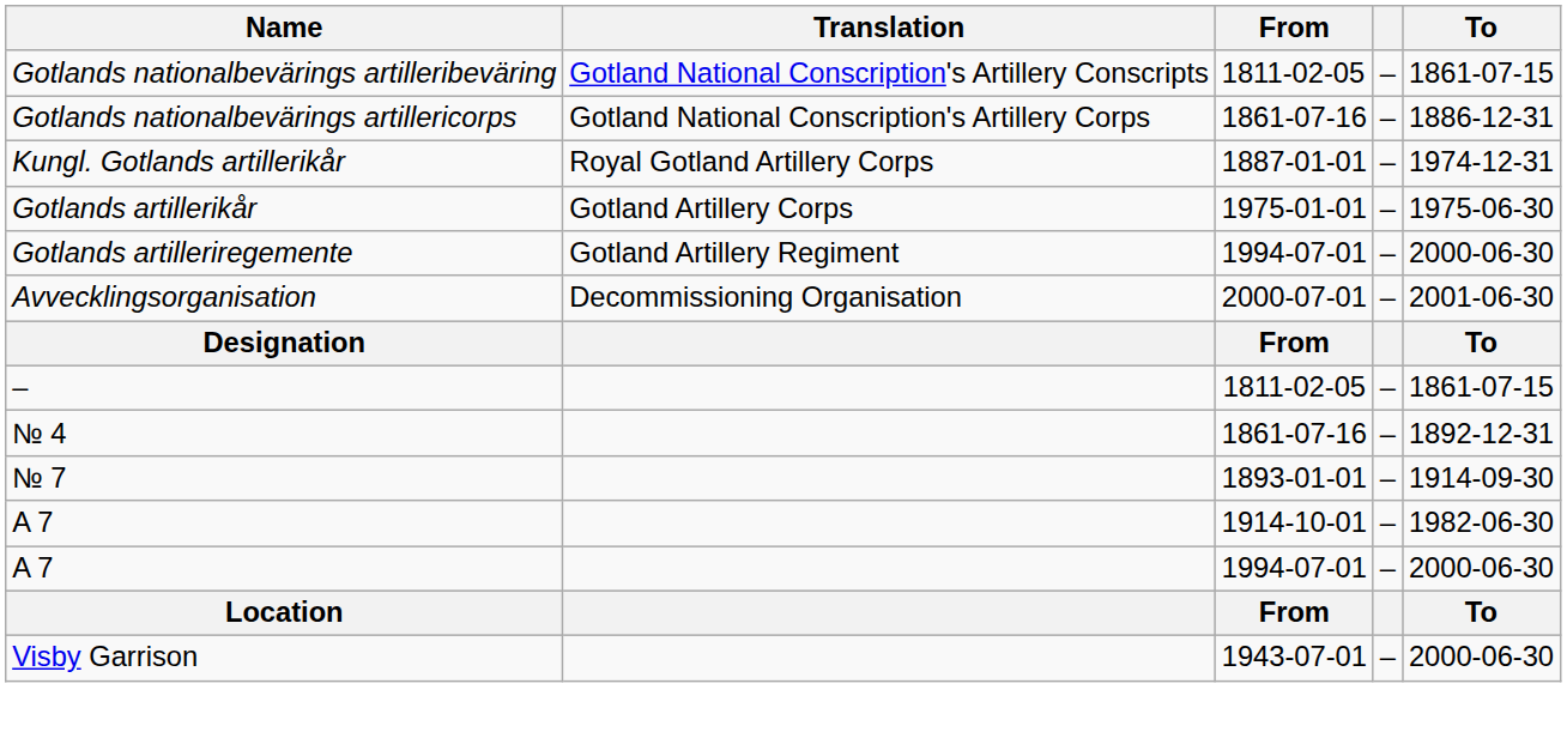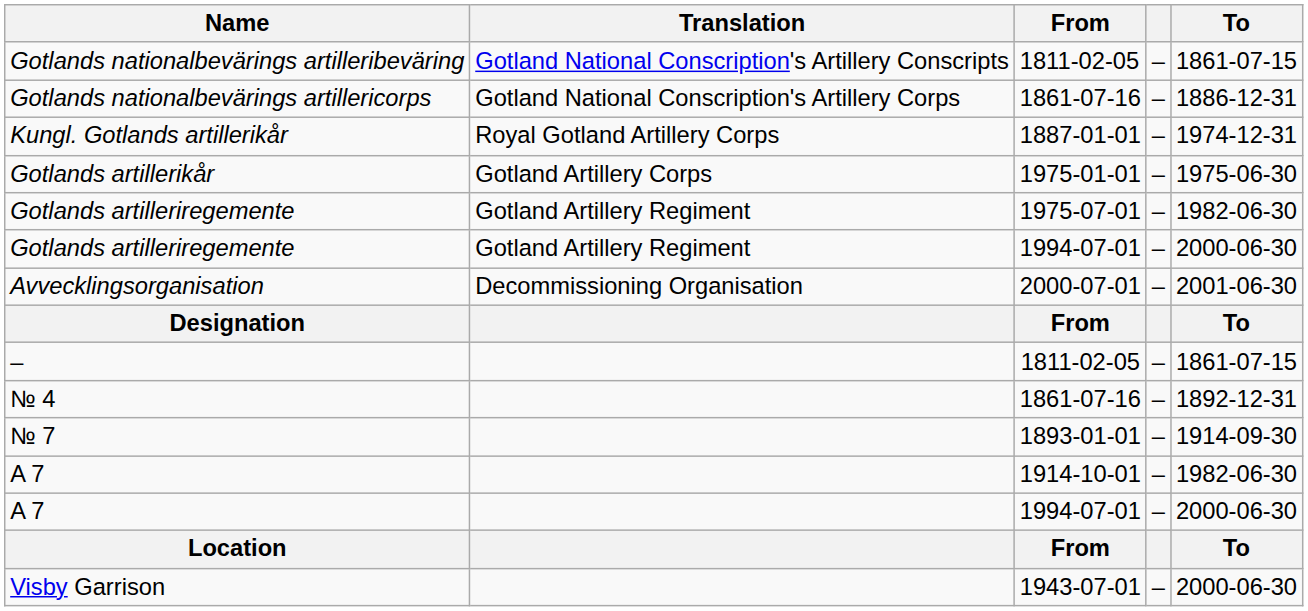 <table class="wikitable">
 <tr>
 <th style="font-weight:bold;">Name</th>
 <th style="font-weight:bold;">Translation</th>
 <th style="text-align: center; font-weight:bold;">From</th>
 <th></th>
 <th style="text-align: center; font-weight:bold;">To</th>
 </tr>
 <tr>
 <td style="font-style:italic;">Gotlands nationalbevärings artilleribeväring</td>
 <td><a href='#'>Gotland National Conscription</a>'s Artillery Conscripts</td>
 <td>1811-02-05</td>
 <td>–</td>
 <td>1861-07-15</td>
 </tr>
 <tr>
 <td style="font-style:italic;">Gotlands nationalbevärings artillericorps</td>
 <td>Gotland National Conscription's Artillery Corps</td>
 <td>1861-07-16</td>
 <td>–</td>
 <td>1886-12-31</td>
 </tr>
 <tr>
 <td style="font-style:italic;">Kungl. Gotlands artillerikår</td>
 <td>Royal Gotland Artillery Corps</td>
 <td>1887-01-01</td>
 <td>–</td>
 <td>1974-12-31</td>
 </tr>
 <tr>
 <td style="font-style:italic;">Gotlands artillerikår</td>
 <td>Gotland Artillery Corps</td>
 <td>1975-01-01</td>
 <td>–</td>
 <td>1975-06-30</td>
+</tr>
+<tr>
+<td style="font-style:italic;">Gotlands artilleriregemente</td>
+<td>Gotland Artillery Regiment</td>
+<td>1975-07-01</td>
+<td>–</td>
+<td>1982-06-30</td>
 </tr>
 <tr>
 <td style="font-style:italic;">Gotlands artilleriregemente</td>
 <td>Gotland Artillery Regiment</td>
 <td>1994-07-01</td>
 <td>–</td>
 <td>2000-06-30</td>
 </tr>
 <tr>
 <td style="font-style:italic;">Avvecklingsorganisation</td>
 <td>Decommissioning Organisation</td>
 <td>2000-07-01</td>
 <td>–</td>
 <td>2001-06-30</td>
 </tr>
 <tr>
 <th style="font-weight:bold;">Designation</th>
 <th style="font-weight:bold;"></th>
 <th style="text-align: center; font-weight:bold;">From</th>
 <th></th>
 <th style="text-align: center; font-weight:bold;">To</th>
 </tr>
 <tr>
 <td>–</td>
 <td></td>
 <td style="text-align: center;">1811-02-05</td>
 <td style="text-align: center;">–</td>
 <td style="text-align: center;">1861-07-15</td>
 </tr>
 <tr>
 <td>№ 4</td>
 <td></td>
 <td style="text-align: center;">1861-07-16</td>
 <td style="text-align: center;">–</td>
 <td style="text-align: center;">1892-12-31</td>
 </tr>
 <tr>
 <td>№ 7</td>
 <td></td>
 <td style="text-align: center;">1893-01-01</td>
 <td style="text-align: center;">–</td>
 <td style="text-align: center;">1914-09-30</td>
 </tr>
 <tr>
 <td>A 7</td>
 <td></td>
 <td style="text-align: center;">1914-10-01</td>
 <td style="text-align: center;">–</td>
 <td style="text-align: center;">1982-06-30</td>
 </tr>
 <tr>
 <td>A 7</td>
 <td></td>
 <td style="text-align: center;">1994-07-01</td>
 <td style="text-align: center;">–</td>
 <td style="text-align: center;">2000-06-30</td>
 </tr>
 <tr>
 <th style="font-weight:bold;">Location</th>
 <th style="font-weight:bold;"></th>
 <th style="text-align: center; font-weight:bold;">From</th>
 <th></th>
 <th style="text-align: center; font-weight:bold;">To</th>
 </tr>
 <tr>
 <td><a href='#'>Visby</a> Garrison</td>
 <td></td>
 <td style="text-align: center;">1943-07-01</td>
 <td style="text-align: center;">–</td>
 <td style="text-align: center;">2000-06-30</td>
 </tr>
 </table>
